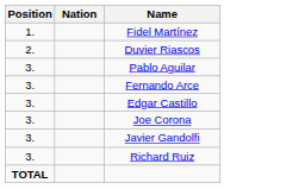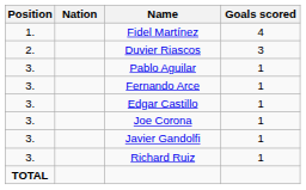 <table class="wikitable" style="font-size: 95%; text-align: center;">
 <tr>
 <th width=60>Position</th>
 <th width=60>Nation</th>
 <th width=150>Name</th>
+<th width=100>Goals scored</th>
 </tr>
 <tr>
 <td>1.</td>
 <td></td>
 <td><a href='#'>Fidel Martínez</a></td>
+<td>4</td>
 </tr>
 <tr>
 <td>2.</td>
 <td></td>
 <td><a href='#'>Duvier Riascos</a></td>
+<td>3</td>
 </tr>
 <tr>
 <td>3.</td>
 <td></td>
 <td><a href='#'>Pablo Aguilar</a></td>
+<td>1</td>
 </tr>
 <tr>
 <td>3.</td>
 <td></td>
 <td><a href='#'>Fernando Arce</a></td>
+<td>1</td>
 </tr>
 <tr>
 <td>3.</td>
 <td></td>
 <td><a href='#'>Edgar Castillo</a></td>
+<td>1</td>
 </tr>
 <tr>
 <td>3.</td>
 <td></td>
 <td><a href='#'>Joe Corona</a></td>
+<td>1</td>
 </tr>
 <tr>
 <td>3.</td>
 <td></td>
 <td><a href='#'>Javier Gandolfi</a></td>
+<td>1</td>
 </tr>
 <tr>
 <td>3.</td>
 <td></td>
 <td><a href='#'>Richard Ruiz</a></td>
+<td>1</td>
 </tr>
 <tr>
 <td><strong>TOTAL</strong></td>
 <td></td>
 <td></td>
+<td></td>
 </tr>
 </table>
